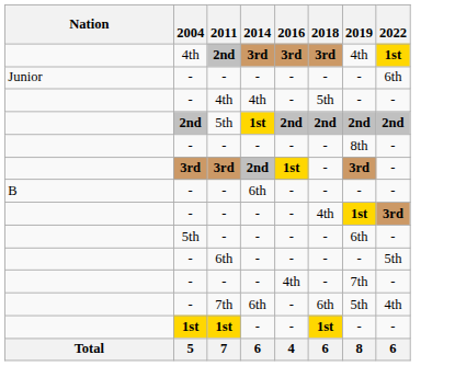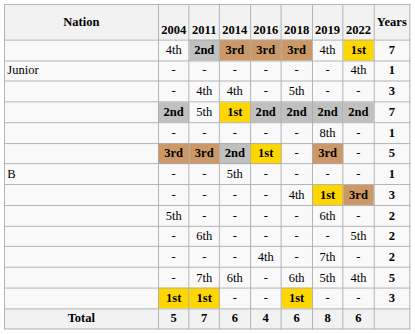 <table class="wikitable" style="text-align:center; font-size:90%">
 <tr>
 <th width=170>Nation</th>
 <th><br>2004</th>
 <th><br>2011</th>
 <th><br>2014</th>
 <th><br>2016</th>
 <th><br>2018</th>
 <th><br>2019</th>
 <th><br>2022</th>
+<th>Years</th>
 </tr>
 <tr>
 <td align=left></td>
 <td>4th</td>
 <td bgcolor=silver><strong>2nd</strong></td>
 <td bgcolor=#cc9966><strong>3rd</strong></td>
 <td bgcolor=#cc9966><strong>3rd</strong></td>
 <td bgcolor=#cc9966><strong>3rd</strong></td>
 <td>4th</td>
 <td bgcolor=gold><strong>1st</strong></td>
+<td><strong>7</strong></td>
 </tr>
 <tr>
 <td align=left> Junior</td>
 <td>-</td>
 <td>-</td>
 <td>-</td>
 <td>-</td>
 <td>-</td>
 <td>-</td>
-<td>6th</td>
+<td>4th</td>
+<td><strong>1</strong></td>
 </tr>
 <tr>
 <td align=left></td>
 <td>-</td>
 <td>4th</td>
 <td>4th</td>
 <td>-</td>
 <td>5th</td>
 <td>-</td>
 <td>-</td>
+<td><strong>3</strong></td>
 </tr>
 <tr>
 <td align=left></td>
 <td bgcolor=silver><strong>2nd</strong></td>
 <td>5th</td>
 <td bgcolor=gold><strong>1st</strong></td>
 <td bgcolor=silver><strong>2nd</strong></td>
 <td bgcolor=silver><strong>2nd</strong></td>
 <td bgcolor=silver><strong>2nd</strong></td>
 <td bgcolor=silver><strong>2nd</strong></td>
+<td><strong>7</strong></td>
 </tr>
 <tr>
 <td align=left></td>
 <td>-</td>
 <td>-</td>
 <td>-</td>
 <td>-</td>
 <td>-</td>
 <td>8th</td>
 <td>-</td>
+<td><strong>1</strong></td>
 </tr>
 <tr>
 <td align=left></td>
 <td bgcolor=#cc9966><strong>3rd</strong></td>
 <td bgcolor=#cc9966><strong>3rd</strong></td>
 <td bgcolor=silver><strong>2nd</strong></td>
 <td bgcolor=gold><strong>1st</strong></td>
 <td>-</td>
 <td bgcolor=#cc9966><strong>3rd</strong></td>
 <td>-</td>
+<td><strong>5</strong></td>
 </tr>
 <tr>
 <td align=left> B</td>
 <td>-</td>
 <td>-</td>
-<td>6th</td>
+<td>5th</td>
 <td>-</td>
 <td>-</td>
 <td>-</td>
 <td>-</td>
+<td><strong>1</strong></td>
 </tr>
 <tr>
 <td align=left></td>
 <td>-</td>
 <td>-</td>
 <td>-</td>
 <td>-</td>
 <td>4th</td>
 <td bgcolor=gold><strong>1st</strong></td>
 <td bgcolor=#cc9966><strong>3rd</strong></td>
+<td><strong>3</strong></td>
 </tr>
 <tr>
 <td align=left></td>
 <td>5th</td>
 <td>-</td>
 <td>-</td>
 <td>-</td>
 <td>-</td>
 <td>6th</td>
 <td>-</td>
+<td><strong>2</strong></td>
 </tr>
 <tr>
 <td align=left></td>
 <td>-</td>
 <td>6th</td>
 <td>-</td>
 <td>-</td>
 <td>-</td>
 <td>-</td>
 <td>5th</td>
+<td><strong>2</strong></td>
 </tr>
 <tr>
 <td align=left></td>
 <td>-</td>
 <td>-</td>
 <td>-</td>
 <td>4th</td>
 <td>-</td>
 <td>7th</td>
 <td>-</td>
+<td><strong>2</strong></td>
 </tr>
 <tr>
 <td align=left></td>
 <td>-</td>
 <td>7th</td>
 <td>6th</td>
 <td>-</td>
 <td>6th</td>
 <td>5th</td>
 <td>4th</td>
+<td><strong>5</strong></td>
 </tr>
 <tr>
 <td align=left></td>
 <td bgcolor=gold><strong>1st</strong></td>
 <td bgcolor=gold><strong>1st</strong></td>
 <td>-</td>
 <td>-</td>
 <td bgcolor=gold><strong>1st</strong></td>
 <td>-</td>
 <td>-</td>
+<td><strong>3</strong></td>
 </tr>
 <tr>
 <th>Total</th>
 <th>5</th>
 <th>7</th>
 <th>6</th>
 <th>4</th>
 <th>6</th>
 <th>8</th>
 <th>6</th>
+<th></th>
 </tr>
 </table>
